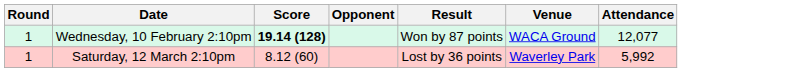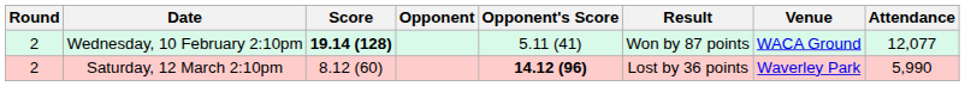 <table class="wikitable">
 <tr>
 <th>Round</th>
 <th>Date</th>
 <th>Score</th>
 <th>Opponent</th>
+<th>Opponent's Score</th>
 <th>Result</th>
 <th>Venue</th>
 <th>Attendance</th>
 </tr>
 <tr align="center" style="background:#d9f9e9;">
-<td>1</td>
+<td>2</td>
 <td>Wednesday, 10 February 2:10pm</td>
 <td><strong>19.14 (128)</strong></td>
 <td></td>
+<td>5.11 (41)</td>
 <td>Won by 87 points</td>
 <td><a href='#'>WACA Ground</a></td>
 <td>12,077</td>
 </tr>
 <tr align="center" style="background:#fcc;">
-<td>1</td>
+<td>2</td>
 <td>Saturday, 12 March 2:10pm</td>
 <td>8.12 (60)</td>
 <td></td>
+<td><strong>14.12 (96)</strong></td>
 <td>Lost by 36 points</td>
 <td><a href='#'>Waverley Park</a></td>
-<td>5,992</td>
+<td>5,990</td>
 </tr>
 </table>
